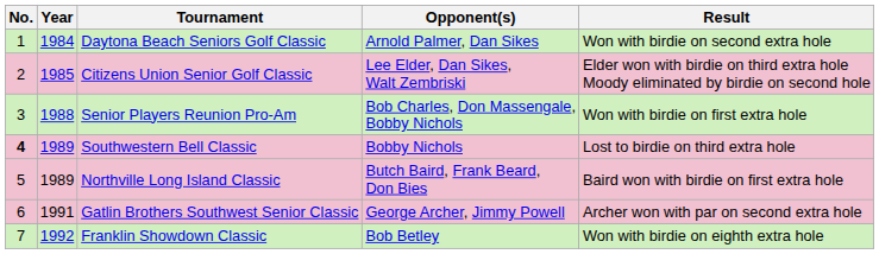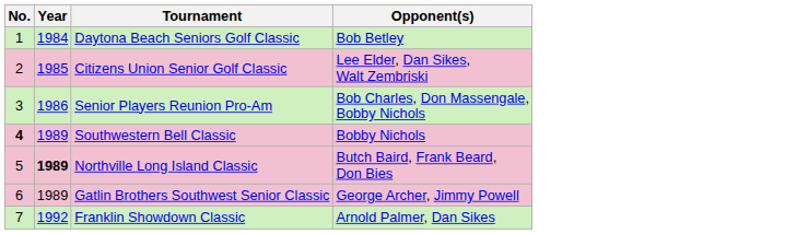 <table class="wikitable" style="font-size:95%;">
 <tr>
 <th>No.</th>
 <th>Year</th>
 <th>Tournament</th>
 <th>Opponent(s)</th>
-<th>Result</th>
 </tr>
 <tr style="background:#D0F0C0;">
 <td align=center>1</td>
 <td><a href='#'>1984</a></td>
 <td><a href='#'>Daytona Beach Seniors Golf Classic</a></td>
-<td> <a href='#'>Arnold Palmer</a>,  <a href='#'>Dan Sikes</a></td>
-<td>Won with birdie on second extra hole</td>
+<td> <a href='#'>Bob Betley</a></td>
 </tr>
 <tr style="background:#F2C1D1;">
 <td align=center>2</td>
 <td><a href='#'>1985</a></td>
 <td><a href='#'>Citizens Union Senior Golf Classic</a></td>
 <td> <a href='#'>Lee Elder</a>,  <a href='#'>Dan Sikes</a>,<br> <a href='#'>Walt Zembriski</a></td>
-<td>Elder won with birdie on third extra hole<br>Moody eliminated by birdie on second hole</td>
 </tr>
 <tr style="background:#D0F0C0;">
 <td align=center>3</td>
-<td><a href='#'>1988</a></td>
+<td><a href='#'>1986</a></td>
 <td><a href='#'>Senior Players Reunion Pro-Am</a></td>
 <td> <a href='#'>Bob Charles</a>,  <a href='#'>Don Massengale</a>,<br> <a href='#'>Bobby Nichols</a></td>
-<td>Won with birdie on first extra hole</td>
 </tr>
 <tr style="background:#F2C1D1;">
 <td align=center><strong>4</strong></td>
 <td><a href='#'>1989</a></td>
 <td><a href='#'>Southwestern Bell Classic</a></td>
 <td> <a href='#'>Bobby Nichols</a></td>
-<td>Lost to birdie on third extra hole</td>
 </tr>
 <tr style="background:#F2C1D1;">
 <td align=center>5</td>
-<td>1989</td>
+<td><strong>1989</strong></td>
 <td><a href='#'>Northville Long Island Classic</a></td>
 <td> <a href='#'>Butch Baird</a>,  <a href='#'>Frank Beard</a>,<br> <a href='#'>Don Bies</a></td>
-<td>Baird won with birdie on first extra hole</td>
 </tr>
 <tr style="background:#F2C1D1;">
 <td align=center>6</td>
-<td>1991</td>
+<td>1989</td>
 <td><a href='#'>Gatlin Brothers Southwest Senior Classic</a></td>
 <td> <a href='#'>George Archer</a>,  <a href='#'>Jimmy Powell</a></td>
-<td>Archer won with par on second extra hole</td>
 </tr>
 <tr style="background:#D0F0C0;">
 <td align=center>7</td>
 <td><a href='#'>1992</a></td>
 <td><a href='#'>Franklin Showdown Classic</a></td>
-<td> <a href='#'>Bob Betley</a></td>
-<td>Won with birdie on eighth extra hole</td>
+<td> <a href='#'>Arnold Palmer</a>,  <a href='#'>Dan Sikes</a></td>
 </tr>
 </table>
